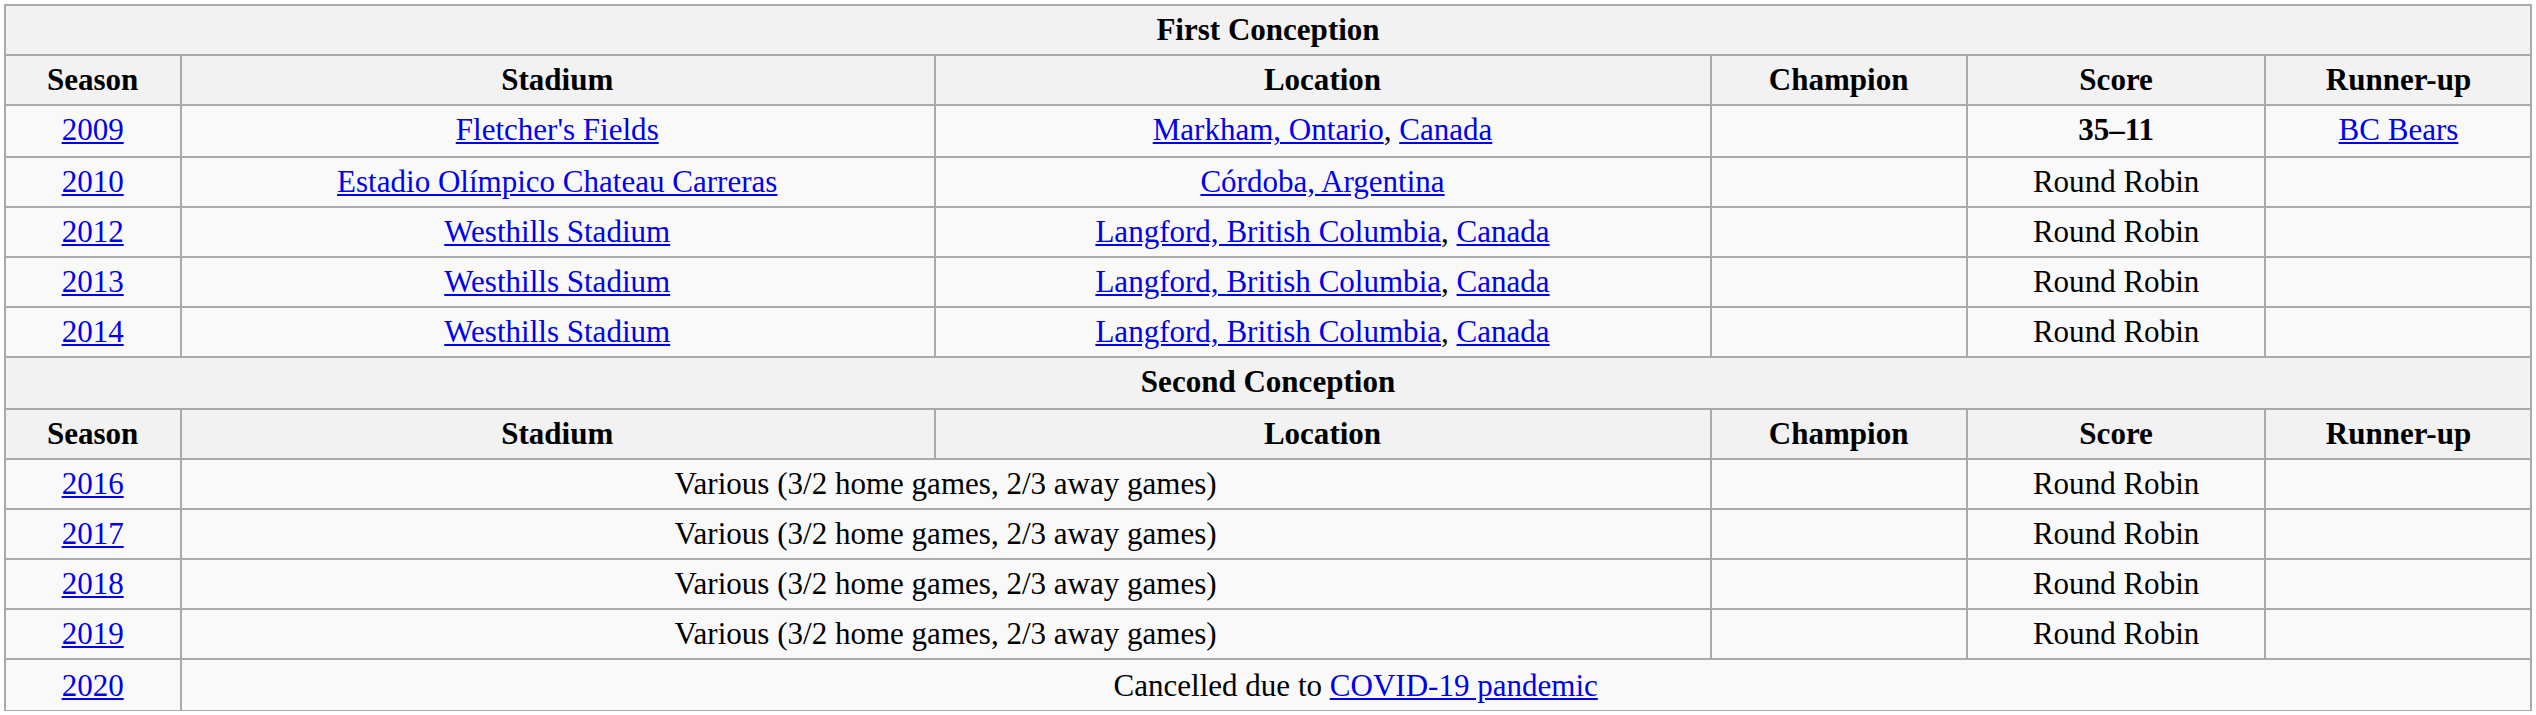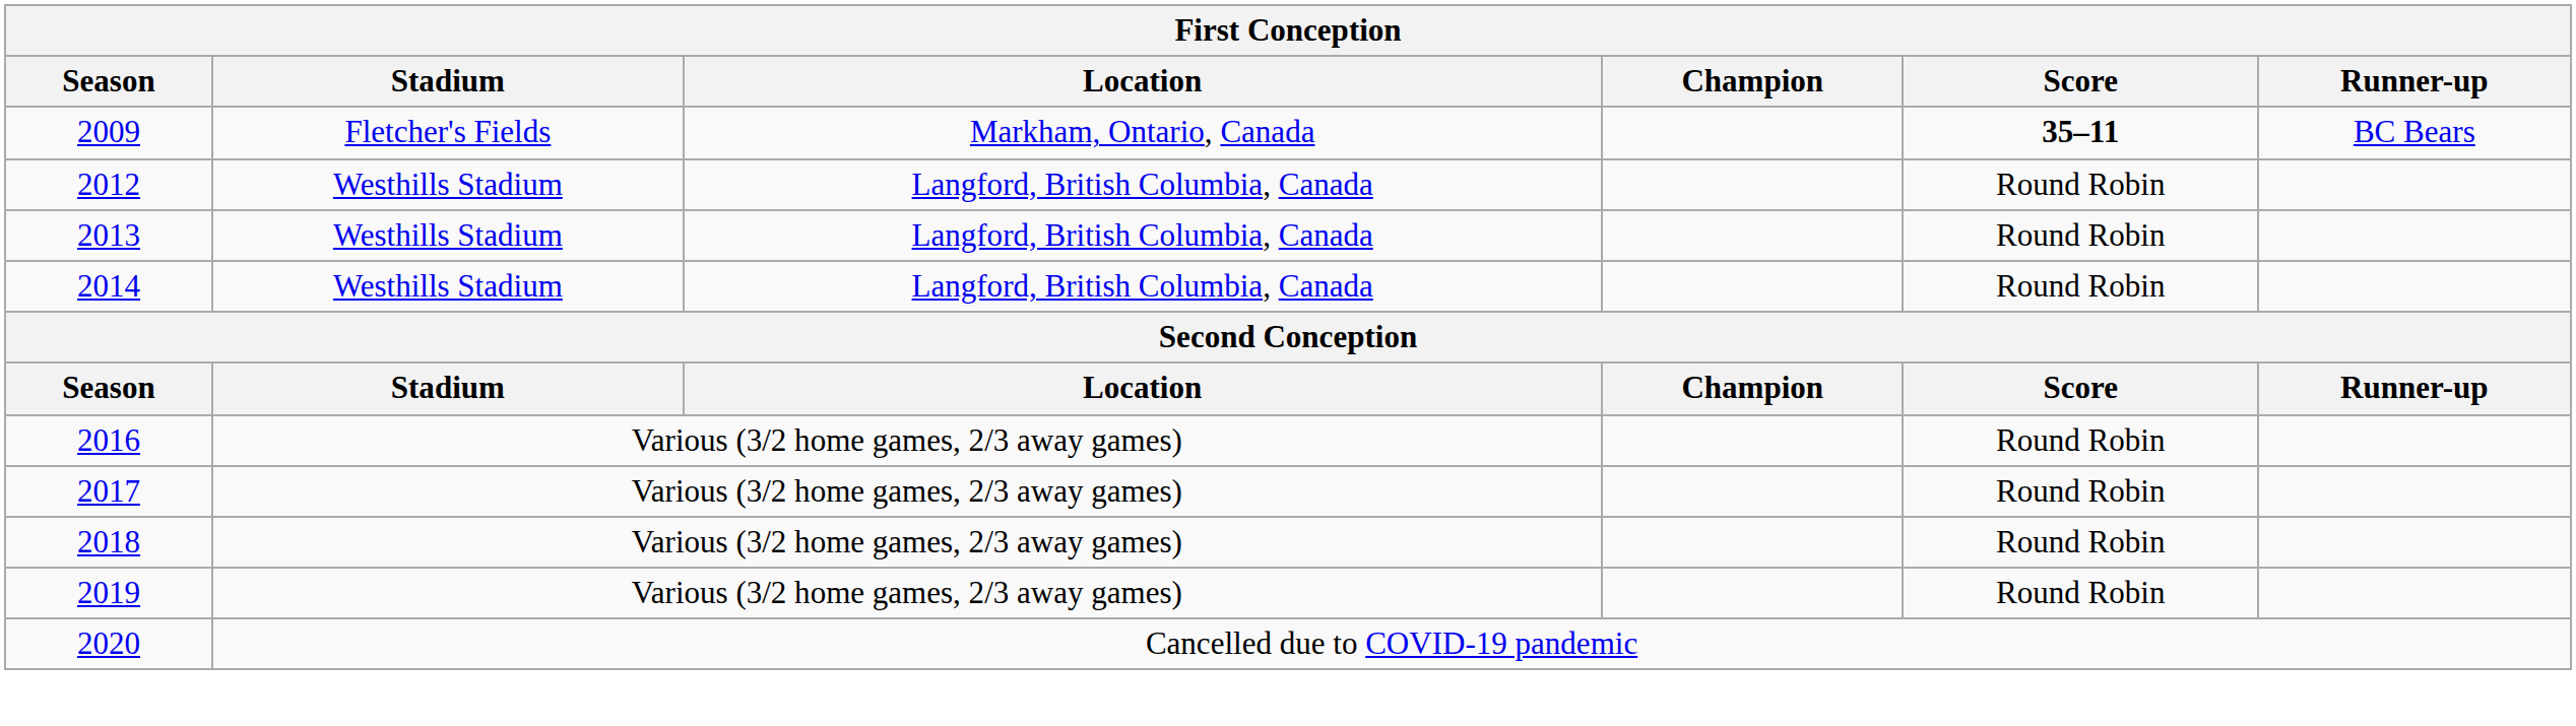 <table class="wikitable" style="font-size:97%; text-align:center; width: 100%">
 <tr bgcolor=eeeeee>
 <th colspan=6>First Conception</th>
 </tr>
 <tr>
 <th>Season</th>
 <th>Stadium</th>
 <th>Location</th>
 <th>Champion</th>
 <th>Score</th>
 <th>Runner-up</th>
 </tr>
 <tr>
 <td><a href='#'>2009</a></td>
 <td><a href='#'>Fletcher's Fields</a></td>
 <td><a href='#'>Markham, Ontario</a>, <a href='#'>Canada</a></td>
 <td></td>
 <td><strong>35–11</strong></td>
 <td> <a href='#'>BC Bears</a></td>
-</tr>
-<tr>
-<td><a href='#'>2010</a></td>
-<td><a href='#'>Estadio Olímpico Chateau Carreras</a></td>
-<td><a href='#'>Córdoba, Argentina</a></td>
-<td></td>
-<td>Round Robin</td>
-<td></td>
 </tr>
 <tr>
 <td><a href='#'>2012</a></td>
 <td><a href='#'>Westhills Stadium</a></td>
 <td><a href='#'>Langford, British Columbia</a>, <a href='#'>Canada</a></td>
 <td></td>
 <td>Round Robin</td>
 <td></td>
 </tr>
 <tr>
 <td><a href='#'>2013</a></td>
 <td><a href='#'>Westhills Stadium</a></td>
 <td><a href='#'>Langford, British Columbia</a>, <a href='#'>Canada</a></td>
 <td></td>
 <td>Round Robin</td>
 <td></td>
 </tr>
 <tr>
 <td><a href='#'>2014</a></td>
 <td><a href='#'>Westhills Stadium</a></td>
 <td><a href='#'>Langford, British Columbia</a>, <a href='#'>Canada</a></td>
 <td></td>
 <td>Round Robin</td>
 <td></td>
 </tr>
 <tr>
 <th colspan=6 bgcolor=eeeeee>Second Conception</th>
 </tr>
 <tr>
 <th>Season</th>
 <th>Stadium</th>
 <th>Location</th>
 <th>Champion</th>
 <th>Score</th>
 <th>Runner-up</th>
 </tr>
 <tr>
 <td><a href='#'>2016</a></td>
 <td colspan=2>Various (3/2 home games, 2/3 away games)</td>
 <td></td>
 <td>Round Robin</td>
 <td></td>
 </tr>
 <tr>
 <td><a href='#'>2017</a></td>
 <td colspan=2>Various (3/2 home games, 2/3 away games)</td>
 <td></td>
 <td>Round Robin</td>
 <td></td>
 </tr>
 <tr>
 <td><a href='#'>2018</a></td>
 <td colspan=2>Various (3/2 home games, 2/3 away games)</td>
 <td></td>
 <td>Round Robin</td>
 <td></td>
 </tr>
 <tr>
 <td><a href='#'>2019</a></td>
 <td colspan="2">Various (3/2 home games, 2/3 away games)</td>
 <td></td>
 <td>Round Robin</td>
 <td></td>
 </tr>
 <tr>
 <td><a href='#'>2020</a></td>
 <td colspan="5">Cancelled due to <a href='#'>COVID-19 pandemic</a></td>
 </tr>
 </table>
